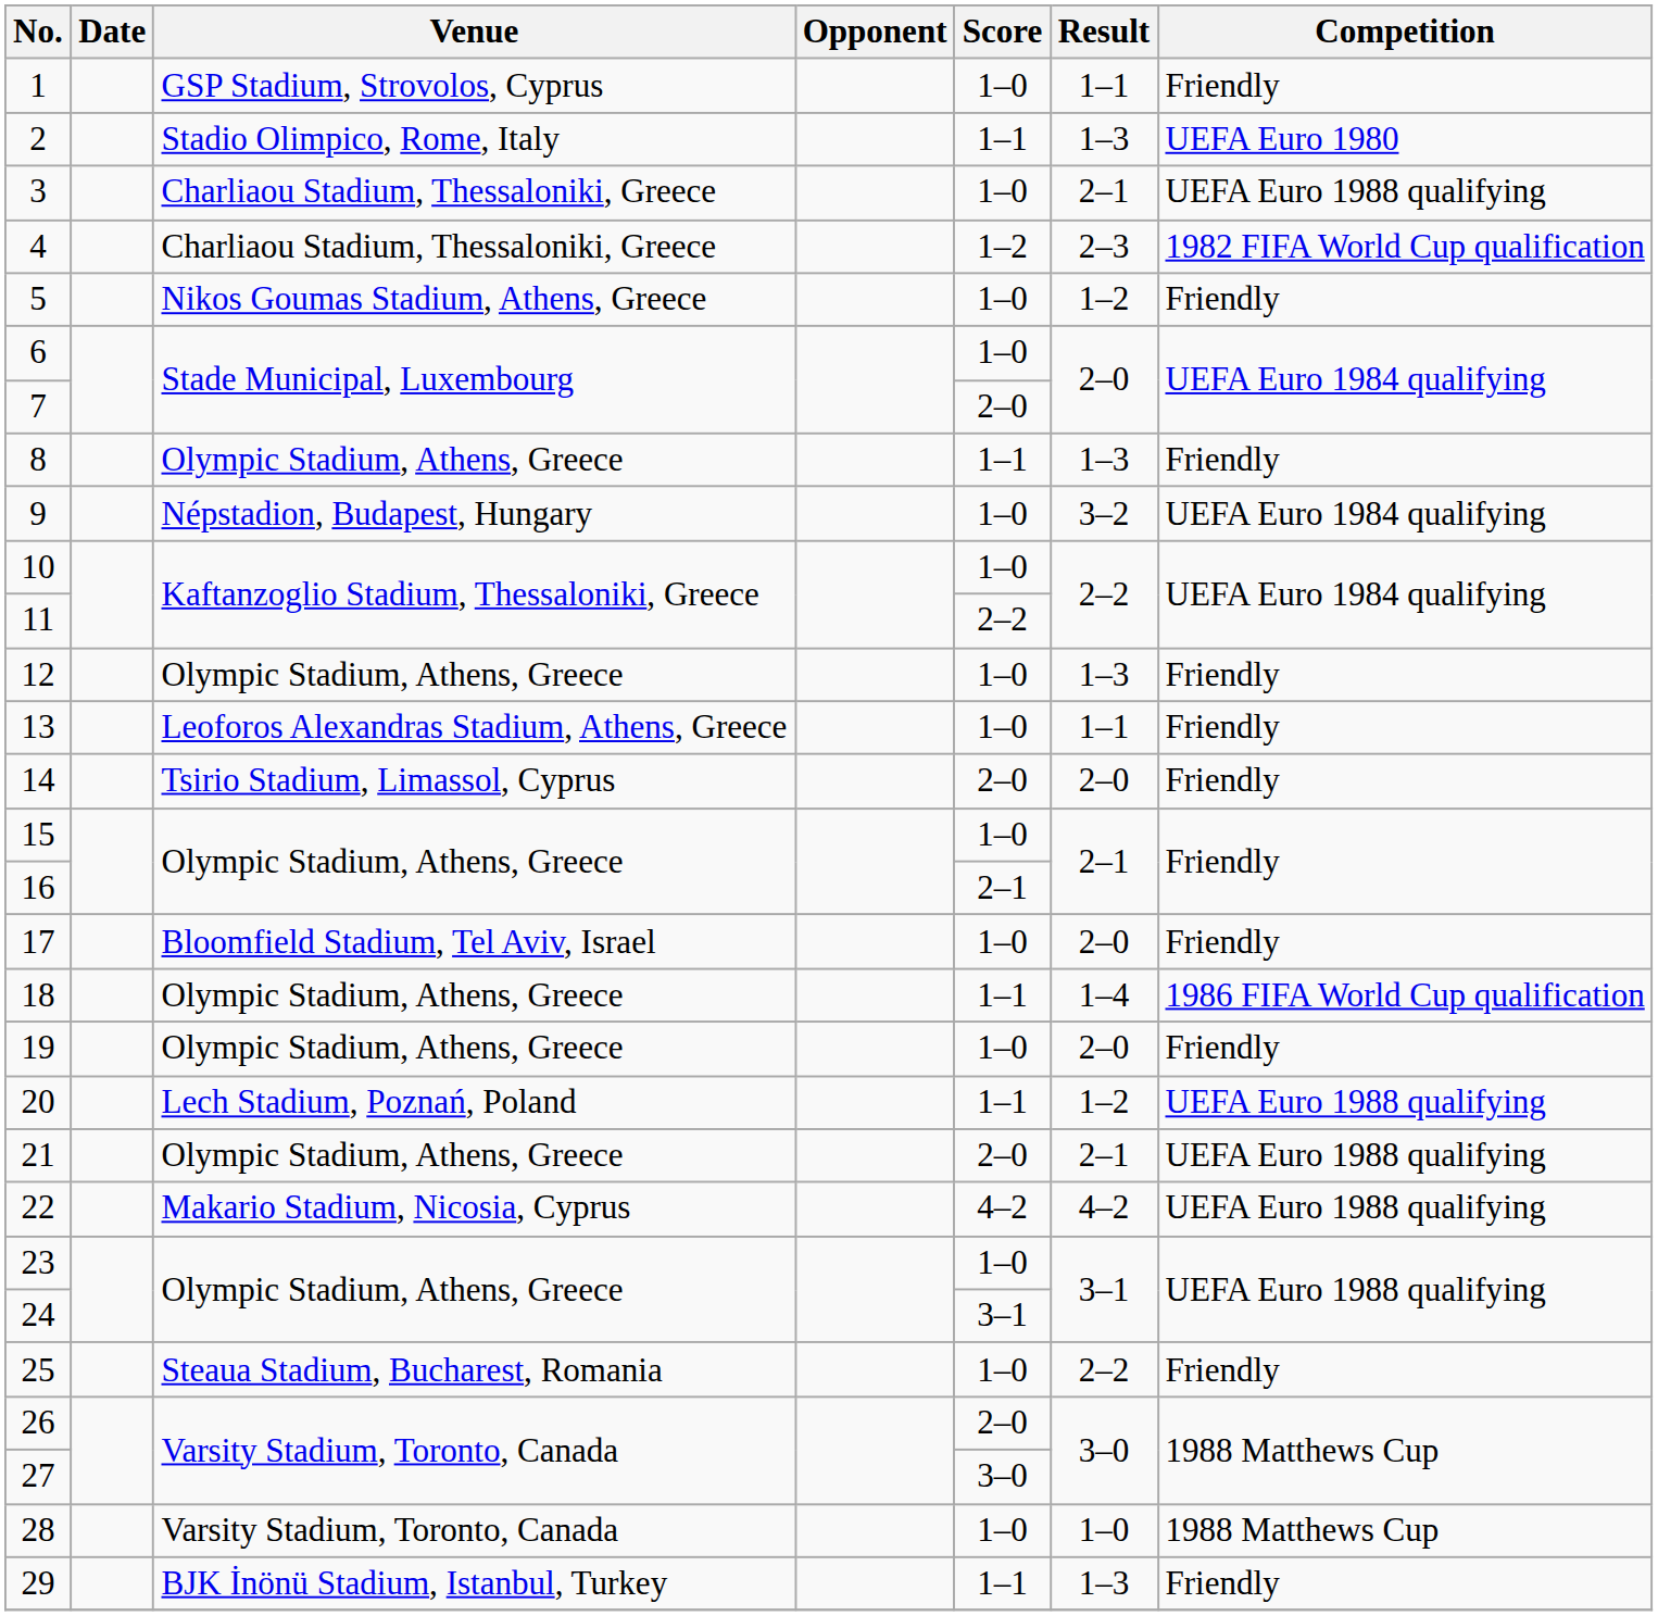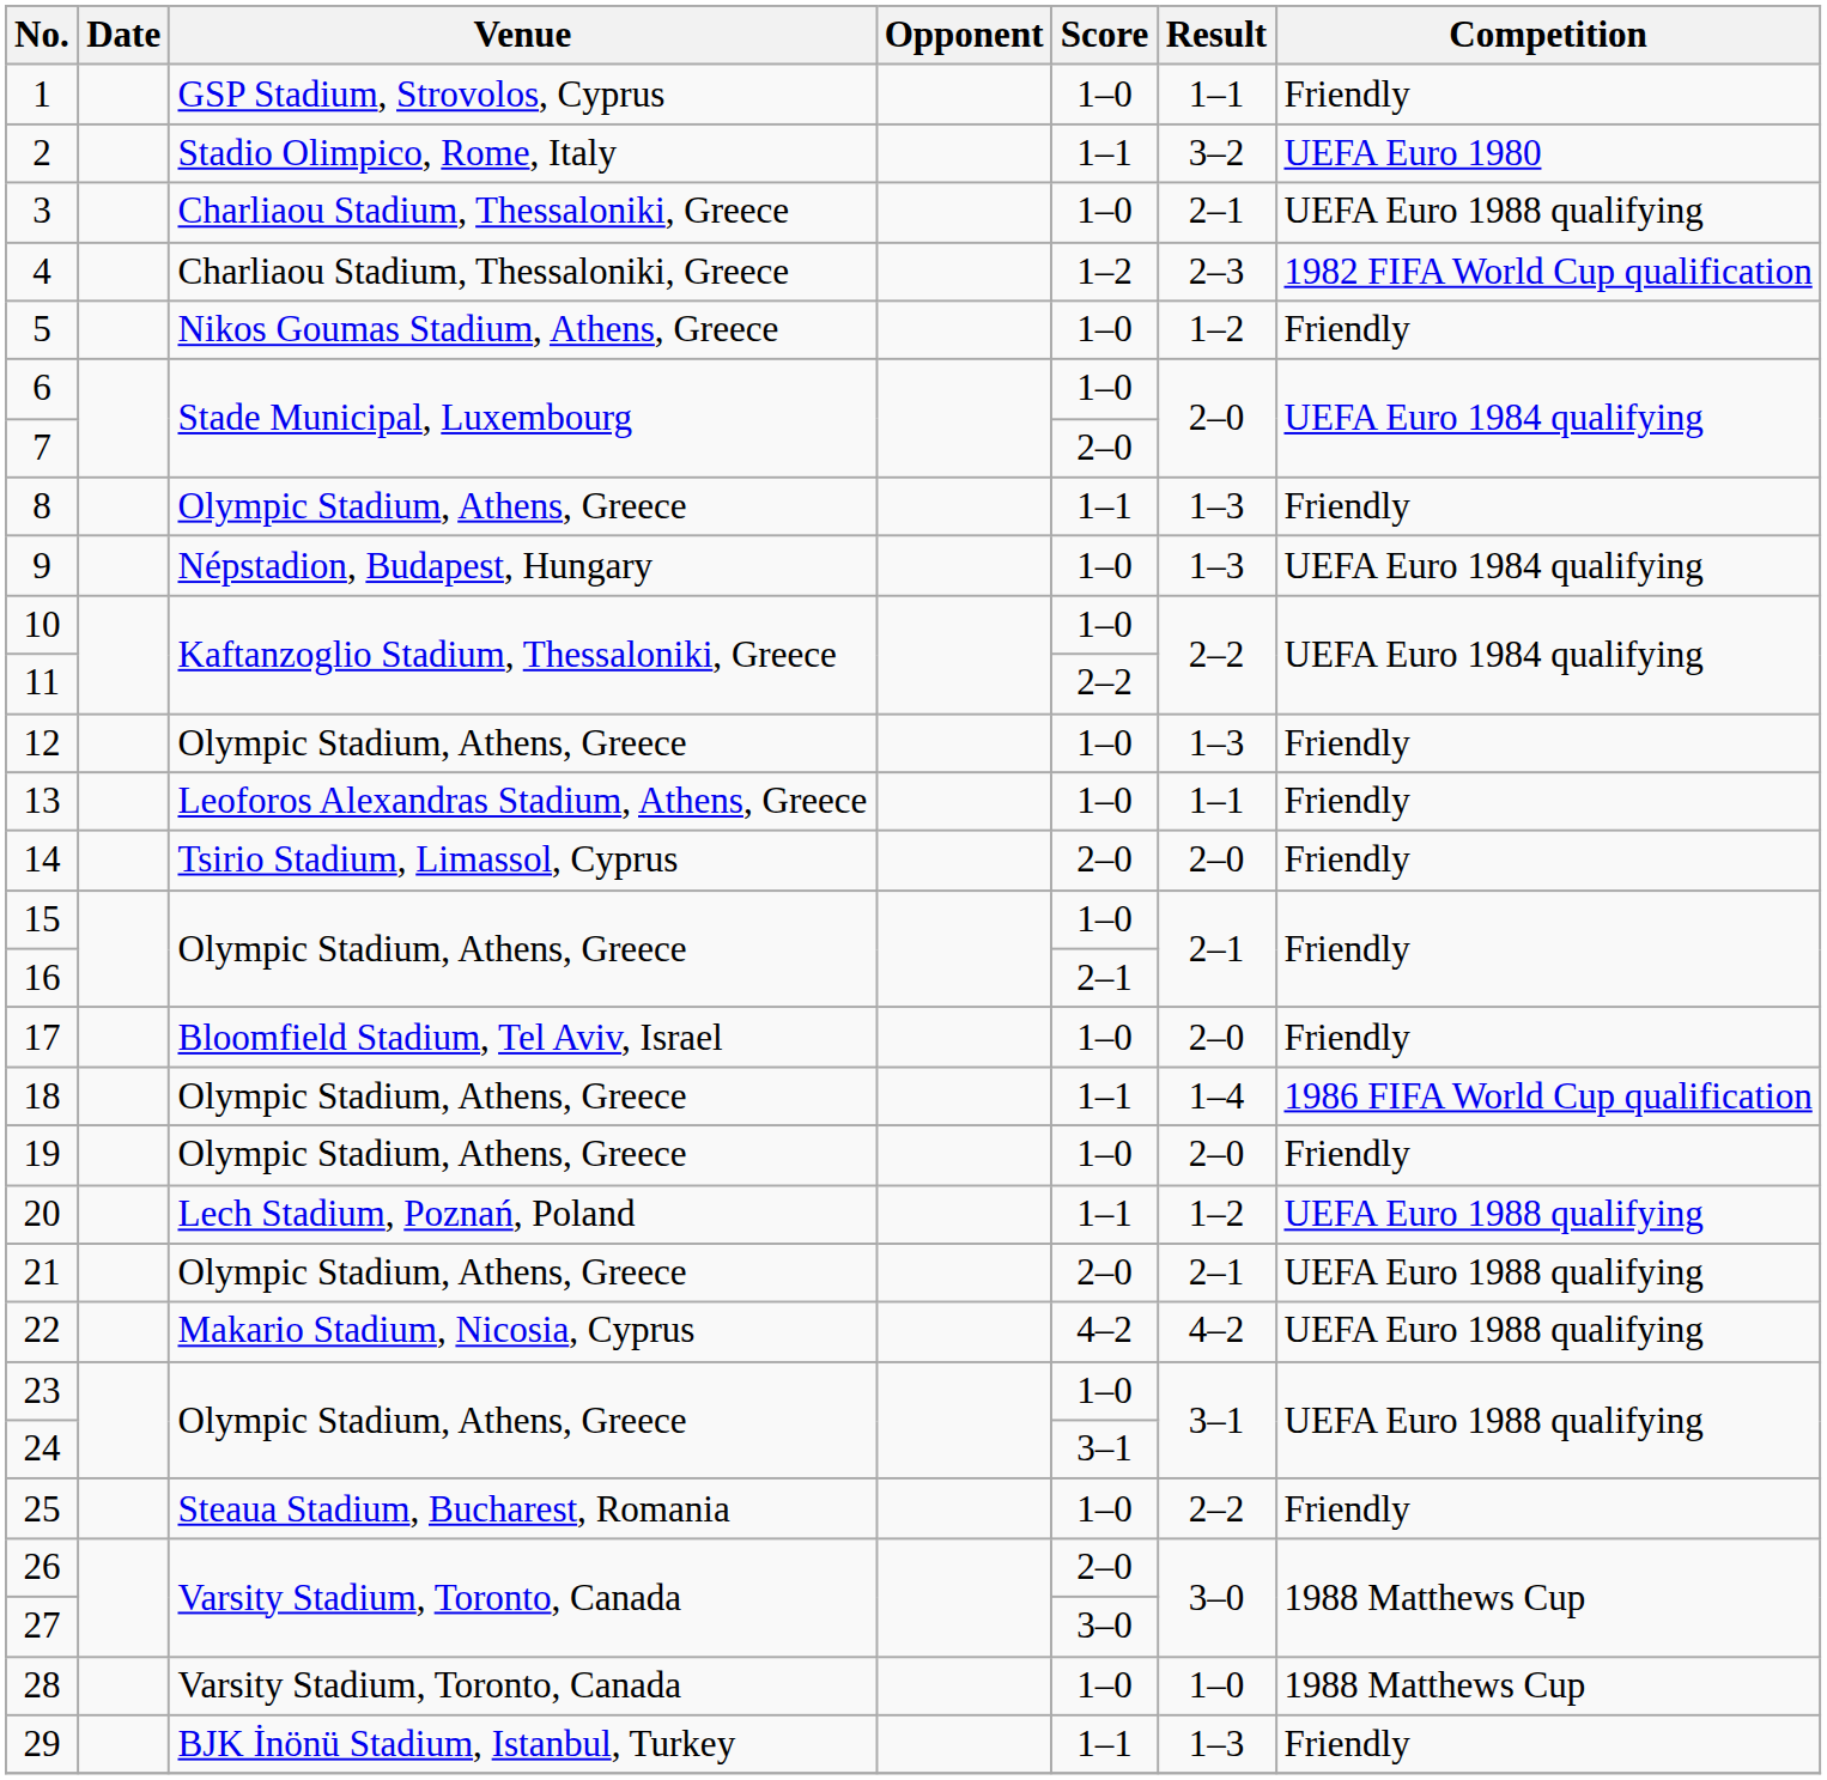 <table class="wikitable sortable">
 <tr>
 <th scope="col">No.</th>
 <th scope="col">Date</th>
 <th scope="col">Venue</th>
 <th scope="col">Opponent</th>
 <th scope="col">Score</th>
 <th scope="col">Result</th>
 <th scope="col">Competition</th>
 </tr>
 <tr>
 <td align="center">1</td>
 <td></td>
 <td><a href='#'>GSP Stadium</a>, <a href='#'>Strovolos</a>, Cyprus</td>
 <td></td>
 <td align="center">1–0</td>
 <td align="center">1–1</td>
 <td>Friendly</td>
 </tr>
 <tr>
 <td align="center">2</td>
 <td></td>
 <td><a href='#'>Stadio Olimpico</a>, <a href='#'>Rome</a>, Italy</td>
 <td></td>
 <td align="center">1–1</td>
-<td align="center">1–3</td>
+<td align="center">3–2</td>
 <td><a href='#'>UEFA Euro 1980</a></td>
 </tr>
 <tr>
 <td align="center">3</td>
 <td></td>
 <td><a href='#'>Charliaou Stadium</a>, <a href='#'>Thessaloniki</a>, Greece</td>
 <td></td>
 <td align="center">1–0</td>
 <td align="center">2–1</td>
 <td>UEFA Euro 1988 qualifying</td>
 </tr>
 <tr>
 <td align="center">4</td>
 <td></td>
 <td>Charliaou Stadium, Thessaloniki, Greece</td>
 <td></td>
 <td align="center">1–2</td>
 <td align="center">2–3</td>
 <td><a href='#'>1982 FIFA World Cup qualification</a></td>
 </tr>
 <tr>
 <td align="center">5</td>
 <td></td>
 <td><a href='#'>Nikos Goumas Stadium</a>, <a href='#'>Athens</a>, Greece</td>
 <td></td>
 <td align="center">1–0</td>
 <td align="center">1–2</td>
 <td>Friendly</td>
 </tr>
 <tr>
 <td align="center">6</td>
 <td rowspan="2"></td>
 <td rowspan="2"><a href='#'>Stade Municipal</a>, <a href='#'>Luxembourg</a></td>
 <td rowspan="2"></td>
 <td align="center">1–0</td>
 <td align="center" rowspan="2">2–0</td>
 <td rowspan="2"><a href='#'>UEFA Euro 1984 qualifying</a></td>
 </tr>
 <tr>
 <td align="center">7</td>
 <td align="center">2–0</td>
 </tr>
 <tr>
 <td align="center">8</td>
 <td></td>
 <td><a href='#'>Olympic Stadium</a>, <a href='#'>Athens</a>, Greece</td>
 <td></td>
 <td align="center">1–1</td>
 <td align="center">1–3</td>
 <td>Friendly</td>
 </tr>
 <tr>
 <td align="center">9</td>
 <td></td>
 <td><a href='#'>Népstadion</a>, <a href='#'>Budapest</a>, Hungary</td>
 <td></td>
 <td align="center">1–0</td>
-<td align="center">3–2</td>
+<td align="center">1–3</td>
 <td>UEFA Euro 1984 qualifying</td>
 </tr>
 <tr>
 <td align="center">10</td>
 <td rowspan="2"></td>
 <td rowspan="2"><a href='#'>Kaftanzoglio Stadium</a>, <a href='#'>Thessaloniki</a>, Greece</td>
 <td rowspan="2"></td>
 <td align="center">1–0</td>
 <td align="center" rowspan="2">2–2</td>
 <td rowspan="2">UEFA Euro 1984 qualifying</td>
 </tr>
 <tr>
 <td align="center">11</td>
 <td align="center">2–2</td>
 </tr>
 <tr>
 <td align="center">12</td>
 <td></td>
 <td>Olympic Stadium, Athens, Greece</td>
 <td></td>
 <td align="center">1–0</td>
 <td align="center">1–3</td>
 <td>Friendly</td>
 </tr>
 <tr>
 <td align="center">13</td>
 <td></td>
 <td><a href='#'>Leoforos Alexandras Stadium</a>, <a href='#'>Athens</a>, Greece</td>
 <td></td>
 <td align="center">1–0</td>
 <td align="center">1–1</td>
 <td>Friendly</td>
 </tr>
 <tr>
 <td align="center">14</td>
 <td></td>
 <td><a href='#'>Tsirio Stadium</a>, <a href='#'>Limassol</a>, Cyprus</td>
 <td></td>
 <td align="center">2–0</td>
 <td align="center">2–0</td>
 <td>Friendly</td>
 </tr>
 <tr>
 <td align="center">15</td>
 <td rowspan="2"></td>
 <td rowspan="2">Olympic Stadium, Athens, Greece</td>
 <td rowspan="2"></td>
 <td align="center">1–0</td>
 <td align="center" rowspan="2">2–1</td>
 <td rowspan="2">Friendly</td>
 </tr>
 <tr>
 <td align="center">16</td>
 <td align="center">2–1</td>
 </tr>
 <tr>
 <td align="center">17</td>
 <td></td>
 <td><a href='#'>Bloomfield Stadium</a>, <a href='#'>Tel Aviv</a>, Israel</td>
 <td></td>
 <td align="center">1–0</td>
 <td align="center">2–0</td>
 <td>Friendly</td>
 </tr>
 <tr>
 <td align="center">18</td>
 <td></td>
 <td>Olympic Stadium, Athens, Greece</td>
 <td></td>
 <td align="center">1–1</td>
 <td align="center">1–4</td>
 <td><a href='#'>1986 FIFA World Cup qualification</a></td>
 </tr>
 <tr>
 <td align="center">19</td>
 <td></td>
 <td>Olympic Stadium, Athens, Greece</td>
 <td></td>
 <td align="center">1–0</td>
 <td align="center">2–0</td>
 <td>Friendly</td>
 </tr>
 <tr>
 <td align="center">20</td>
 <td></td>
 <td><a href='#'>Lech Stadium</a>, <a href='#'>Poznań</a>, Poland</td>
 <td></td>
 <td align="center">1–1</td>
 <td align="center">1–2</td>
 <td><a href='#'>UEFA Euro 1988 qualifying</a></td>
 </tr>
 <tr>
 <td align="center">21</td>
 <td></td>
 <td>Olympic Stadium, Athens, Greece</td>
 <td></td>
 <td align="center">2–0</td>
 <td align="center">2–1</td>
 <td>UEFA Euro 1988 qualifying</td>
 </tr>
 <tr>
 <td align="center">22</td>
 <td></td>
 <td><a href='#'>Makario Stadium</a>, <a href='#'>Nicosia</a>, Cyprus</td>
 <td></td>
 <td align="center">4–2</td>
 <td align="center">4–2</td>
 <td>UEFA Euro 1988 qualifying</td>
 </tr>
 <tr>
 <td align="center">23</td>
 <td rowspan="2"></td>
 <td rowspan="2">Olympic Stadium, Athens, Greece</td>
 <td rowspan="2"></td>
 <td align="center">1–0</td>
 <td align="center" rowspan="2">3–1</td>
 <td rowspan="2">UEFA Euro 1988 qualifying</td>
 </tr>
 <tr>
 <td align="center">24</td>
 <td align="center">3–1</td>
 </tr>
 <tr>
 <td align="center">25</td>
 <td></td>
 <td><a href='#'>Steaua Stadium</a>, <a href='#'>Bucharest</a>, Romania</td>
 <td></td>
 <td align="center">1–0</td>
 <td align="center">2–2</td>
 <td>Friendly</td>
 </tr>
 <tr>
 <td align="center">26</td>
 <td rowspan="2"></td>
 <td rowspan="2"><a href='#'>Varsity Stadium</a>, <a href='#'>Toronto</a>, Canada</td>
 <td rowspan="2"></td>
 <td align="center">2–0</td>
 <td align="center" rowspan="2">3–0</td>
 <td rowspan="2">1988 Matthews Cup</td>
 </tr>
 <tr>
 <td align="center">27</td>
 <td align="center">3–0</td>
 </tr>
 <tr>
 <td align="center">28</td>
 <td></td>
 <td>Varsity Stadium, Toronto, Canada</td>
 <td></td>
 <td align="center">1–0</td>
 <td align="center">1–0</td>
 <td>1988 Matthews Cup</td>
 </tr>
 <tr>
 <td align="center">29</td>
 <td></td>
 <td><a href='#'>BJK İnönü Stadium</a>, <a href='#'>Istanbul</a>, Turkey</td>
 <td></td>
 <td align="center">1–1</td>
 <td align="center">1–3</td>
 <td>Friendly</td>
 </tr>
 <tr>
 </tr>
 </table>
